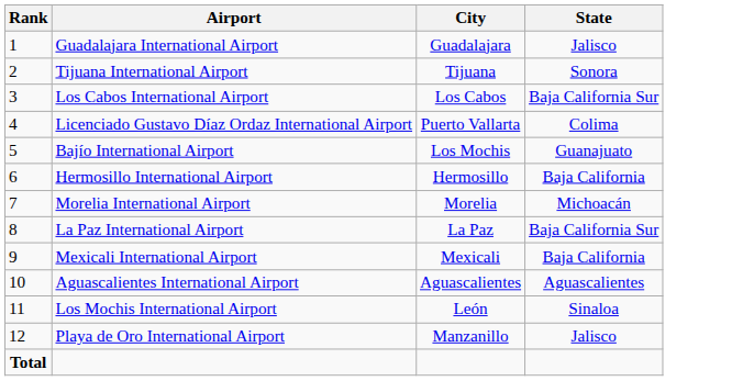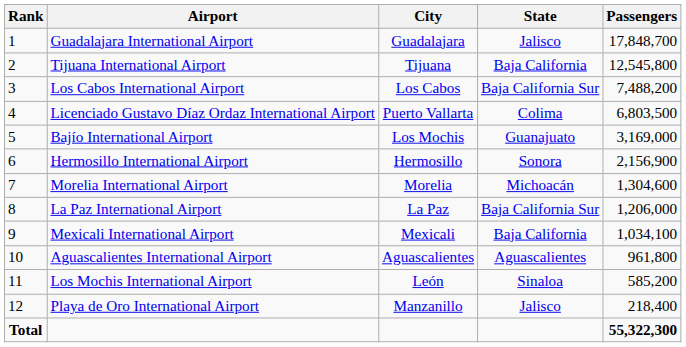 <table class="wikitable sortable">
 <tr>
 <th>Rank</th>
 <th>Airport</th>
 <th>City</th>
 <th>State</th>
+<th>Passengers</th>
 </tr>
 <tr>
 <td>1</td>
 <td><a href='#'>Guadalajara International Airport</a></td>
 <td align="center"><a href='#'>Guadalajara</a></td>
 <td align="center"><a href='#'>Jalisco</a></td>
+<td align="right">17,848,700</td>
 </tr>
 <tr>
 <td>2</td>
 <td><a href='#'>Tijuana International Airport</a></td>
 <td align="center"><a href='#'>Tijuana</a></td>
-<td align="center"><a href='#'>Sonora</a></td>
+<td align="center"><a href='#'>Baja California</a></td>
+<td align="right">12,545,800</td>
 </tr>
 <tr>
 <td>3</td>
 <td><a href='#'>Los Cabos International Airport</a></td>
 <td align="center"><a href='#'>Los Cabos</a></td>
 <td align="center"><a href='#'>Baja California Sur</a></td>
+<td align="right">7,488,200</td>
 </tr>
 <tr>
 <td>4</td>
 <td><a href='#'>Licenciado Gustavo Díaz Ordaz International Airport</a></td>
 <td align="center"><a href='#'>Puerto Vallarta</a></td>
 <td align="center"><a href='#'>Colima</a></td>
+<td align="right">6,803,500</td>
 </tr>
 <tr>
 <td>5</td>
 <td><a href='#'>Bajío International Airport</a></td>
 <td align="center"><a href='#'>Los Mochis</a></td>
 <td align="center"><a href='#'>Guanajuato</a></td>
+<td align="right">3,169,000</td>
 </tr>
 <tr>
 <td>6</td>
 <td><a href='#'>Hermosillo International Airport</a></td>
 <td align="center"><a href='#'>Hermosillo</a></td>
-<td align="center"><a href='#'>Baja California</a></td>
+<td align="center"><a href='#'>Sonora</a></td>
+<td align="right">2,156,900</td>
 </tr>
 <tr>
 <td>7</td>
 <td><a href='#'>Morelia International Airport</a></td>
 <td align="center"><a href='#'>Morelia</a></td>
 <td align="center"><a href='#'>Michoacán</a></td>
+<td align="right">1,304,600</td>
 </tr>
 <tr>
 <td>8</td>
 <td><a href='#'>La Paz International Airport</a></td>
 <td align="center"><a href='#'>La Paz</a></td>
 <td align="center"><a href='#'>Baja California Sur</a></td>
+<td align="right">1,206,000</td>
 </tr>
 <tr>
 <td>9</td>
 <td><a href='#'>Mexicali International Airport</a></td>
 <td align="center"><a href='#'>Mexicali</a></td>
 <td align="center"><a href='#'>Baja California</a></td>
+<td align="right">1,034,100</td>
 </tr>
 <tr>
 <td>10</td>
 <td><a href='#'>Aguascalientes International Airport</a></td>
 <td align="center"><a href='#'>Aguascalientes</a></td>
 <td align="center"><a href='#'>Aguascalientes</a></td>
+<td align="right">961,800</td>
 </tr>
 <tr>
 <td>11</td>
 <td><a href='#'>Los Mochis International Airport</a></td>
 <td align="center"><a href='#'>León</a></td>
 <td align="center"><a href='#'>Sinaloa</a></td>
+<td align="right">585,200</td>
 </tr>
 <tr>
 <td>12</td>
 <td><a href='#'>Playa de Oro International Airport</a></td>
 <td align="center"><a href='#'>Manzanillo</a></td>
 <td align="center"><a href='#'>Jalisco</a></td>
+<td align="right">218,400</td>
 </tr>
 <tr>
 <td align="center"><strong>Total</strong></td>
 <td></td>
 <td></td>
 <td></td>
+<td align="right"><strong>55,322,300</strong></td>
 </tr>
 </table>
